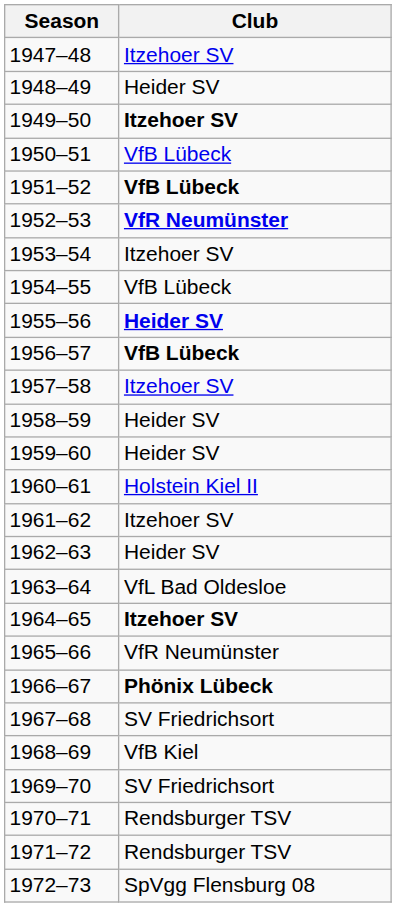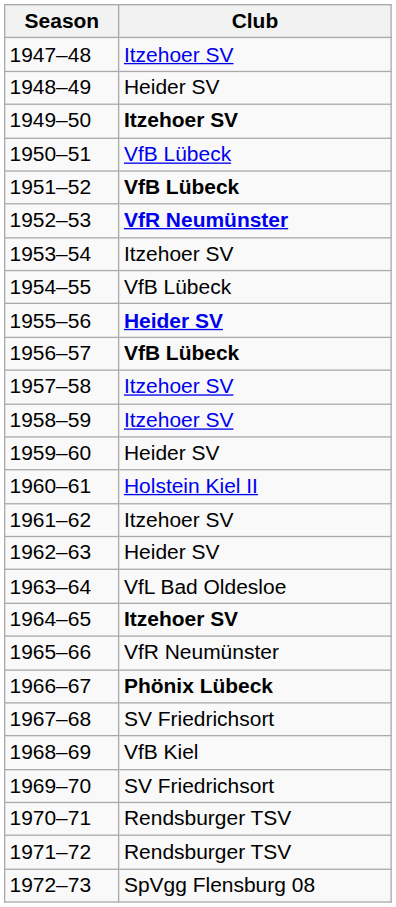 <table class="wikitable">
 <tr align="center" bgcolor="#dfdfdf">
 <th width="80">Season</th>
 <th width="200">Club</th>
 </tr>
 <tr>
 <td>1947–48</td>
 <td><a href='#'>Itzehoer SV</a></td>
 </tr>
 <tr>
 <td>1948–49</td>
 <td>Heider SV</td>
 </tr>
 <tr>
 <td>1949–50</td>
 <td><strong>Itzehoer SV</strong></td>
 </tr>
 <tr>
 <td>1950–51</td>
 <td><a href='#'>VfB Lübeck</a></td>
 </tr>
 <tr>
 <td>1951–52</td>
 <td><strong>VfB Lübeck</strong></td>
 </tr>
 <tr>
 <td>1952–53</td>
 <td><strong><a href='#'>VfR Neumünster</a></strong></td>
 </tr>
 <tr>
 <td>1953–54</td>
 <td>Itzehoer SV</td>
 </tr>
 <tr>
 <td>1954–55</td>
 <td>VfB Lübeck</td>
 </tr>
 <tr>
 <td>1955–56</td>
 <td><strong><a href='#'>Heider SV</a></strong></td>
 </tr>
 <tr>
 <td>1956–57</td>
 <td><strong>VfB Lübeck</strong></td>
 </tr>
 <tr>
 <td>1957–58</td>
 <td><a href='#'>Itzehoer SV</a></td>
 </tr>
 <tr>
 <td>1958–59</td>
-<td>Heider SV</td>
+<td><a href='#'>Itzehoer SV</a></td>
 </tr>
 <tr>
 <td>1959–60</td>
 <td>Heider SV</td>
 </tr>
 <tr>
 <td>1960–61</td>
 <td><a href='#'>Holstein Kiel II</a></td>
 </tr>
 <tr>
 <td>1961–62</td>
 <td>Itzehoer SV</td>
 </tr>
 <tr>
 <td>1962–63</td>
 <td>Heider SV</td>
 </tr>
 <tr>
 <td>1963–64</td>
 <td>VfL Bad Oldesloe</td>
 </tr>
 <tr>
 <td>1964–65</td>
 <td><strong>Itzehoer SV</strong></td>
 </tr>
 <tr>
 <td>1965–66</td>
 <td>VfR Neumünster</td>
 </tr>
 <tr>
 <td>1966–67</td>
 <td><strong>Phönix Lübeck</strong></td>
 </tr>
 <tr>
 <td>1967–68</td>
 <td>SV Friedrichsort</td>
 </tr>
 <tr>
 <td>1968–69</td>
 <td>VfB Kiel</td>
 </tr>
 <tr>
 <td>1969–70</td>
 <td>SV Friedrichsort</td>
 </tr>
 <tr>
 <td>1970–71</td>
 <td>Rendsburger TSV</td>
 </tr>
 <tr>
 <td>1971–72</td>
 <td>Rendsburger TSV</td>
 </tr>
 <tr>
 <td>1972–73</td>
 <td>SpVgg Flensburg 08</td>
 </tr>
 </table>
